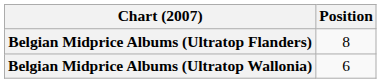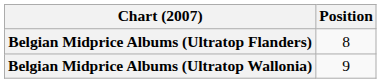 <table class="wikitable sortable plainrowheaders" style="text-align:center">
 <tr>
 <th scope="col">Chart (2007)</th>
 <th scope="col">Position</th>
 </tr>
 <tr>
 <th scope="row">Belgian Midprice Albums (Ultratop Flanders)</th>
 <td>8</td>
 </tr>
 <tr>
 <th scope="row">Belgian Midprice Albums (Ultratop Wallonia)</th>
-<td>6</td>
+<td>9</td>
 </tr>
 </table>
